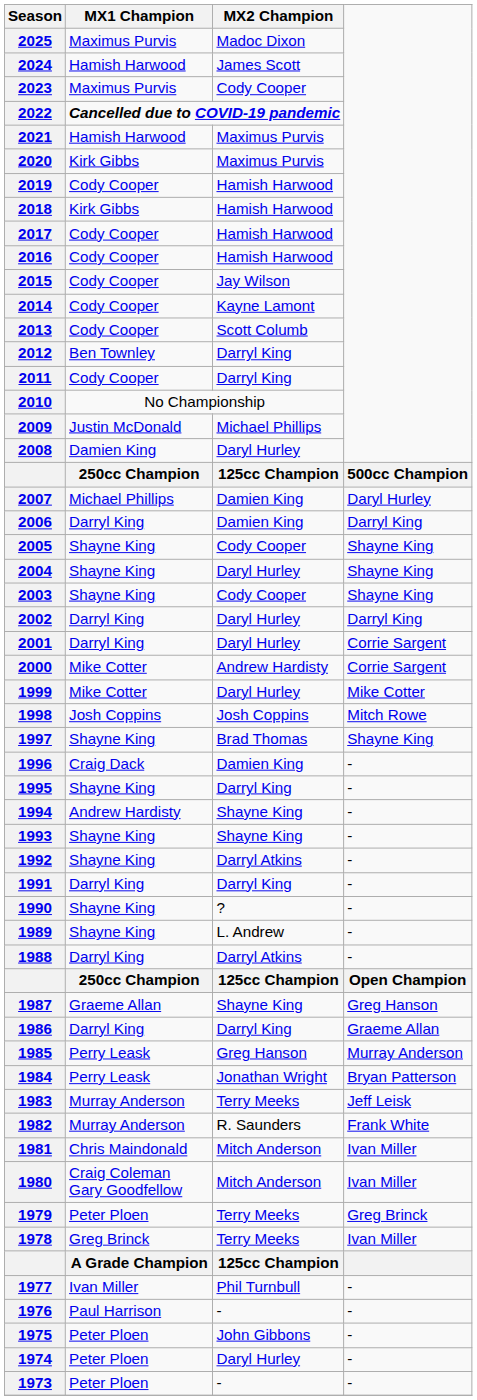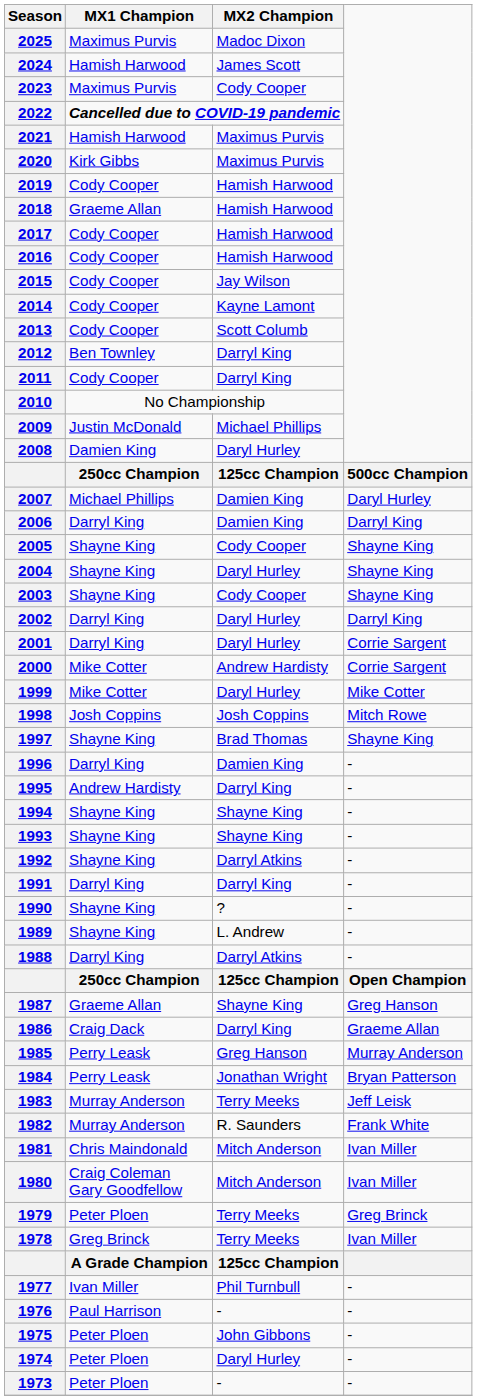 <table class="wikitable">
 <tr>
 <th>Season</th>
 <th>MX1 Champion</th>
 <th>MX2 Champion</th>
 </tr>
 <tr>
 <th><a href='#'>2025</a></th>
 <td> <a href='#'>Maximus Purvis</a></td>
 <td> <a href='#'>Madoc Dixon</a></td>
 </tr>
 <tr>
 <th><a href='#'>2024</a></th>
 <td> <a href='#'>Hamish Harwood</a></td>
 <td> <a href='#'>James Scott</a></td>
 </tr>
 <tr>
 <th><a href='#'>2023</a></th>
 <td> <a href='#'>Maximus Purvis</a></td>
 <td> <a href='#'>Cody Cooper</a></td>
 </tr>
 <tr>
 <th><a href='#'>2022</a></th>
 <td colspan=2 align=center><strong><em>Cancelled<strong> due to <a href='#'>COVID-19 pandemic</a><em></td>
 </tr>
 <tr>
 <th><a href='#'>2021</a></th>
 <td> <a href='#'>Hamish Harwood</a></td>
 <td> <a href='#'>Maximus Purvis</a></td>
 </tr>
 <tr>
 <th><a href='#'>2020</a></th>
 <td> <a href='#'>Kirk Gibbs</a></td>
 <td> <a href='#'>Maximus Purvis</a></td>
 </tr>
 <tr>
 <th><a href='#'>2019</a></th>
 <td> <a href='#'>Cody Cooper</a></td>
 <td> <a href='#'>Hamish Harwood</a></td>
 </tr>
 <tr>
 <th><a href='#'>2018</a></th>
-<td> <a href='#'>Kirk Gibbs</a></td>
+<td> <a href='#'>Graeme Allan</a></td>
 <td> <a href='#'>Hamish Harwood</a></td>
 </tr>
 <tr>
 <th><a href='#'>2017</a></th>
 <td> <a href='#'>Cody Cooper</a></td>
 <td> <a href='#'>Hamish Harwood</a></td>
 </tr>
 <tr>
 <th><a href='#'>2016</a></th>
 <td> <a href='#'>Cody Cooper</a></td>
 <td> <a href='#'>Hamish Harwood</a></td>
 </tr>
 <tr>
 <th><a href='#'>2015</a></th>
 <td> <a href='#'>Cody Cooper</a></td>
 <td> <a href='#'>Jay Wilson</a></td>
 </tr>
 <tr>
 <th><a href='#'>2014</a></th>
 <td> <a href='#'>Cody Cooper</a></td>
 <td> <a href='#'>Kayne Lamont</a></td>
 </tr>
 <tr>
 <th><a href='#'>2013</a></th>
 <td> <a href='#'>Cody Cooper</a></td>
 <td> <a href='#'>Scott Columb</a></td>
 </tr>
 <tr>
 <th><a href='#'>2012</a></th>
 <td> <a href='#'>Ben Townley</a></td>
 <td> <a href='#'>Darryl King</a></td>
 </tr>
 <tr>
 <th><a href='#'>2011</a></th>
 <td> <a href='#'>Cody Cooper</a></td>
 <td> <a href='#'>Darryl King</a></td>
 </tr>
 <tr>
 <th><a href='#'>2010</a></th>
 <td colspan=2 align=center></em></strong>No Championship</strong></td>
 </tr>
 <tr>
 <th><a href='#'>2009</a></th>
 <td> <a href='#'>Justin McDonald</a></td>
 <td> <a href='#'>Michael Phillips</a></td>
 </tr>
 <tr>
 <th><a href='#'>2008</a></th>
 <td> <a href='#'>Damien King</a></td>
 <td> <a href='#'>Daryl Hurley</a></td>
 </tr>
 <tr>
 <th></th>
 <th>250cc Champion</th>
 <th>125cc Champion</th>
 <th>500cc Champion</th>
 </tr>
 <tr>
 <th><a href='#'>2007</a></th>
 <td> <a href='#'>Michael Phillips</a></td>
 <td> <a href='#'>Damien King</a></td>
 <td> <a href='#'>Daryl Hurley</a></td>
 </tr>
 <tr>
 <th><a href='#'>2006</a></th>
 <td> <a href='#'>Darryl King</a></td>
 <td> <a href='#'>Damien King</a></td>
 <td> <a href='#'>Darryl King</a></td>
 </tr>
 <tr>
 <th><a href='#'>2005</a></th>
 <td> <a href='#'>Shayne King</a></td>
 <td> <a href='#'>Cody Cooper</a></td>
 <td> <a href='#'>Shayne King</a></td>
 </tr>
 <tr>
 <th><a href='#'>2004</a></th>
 <td> <a href='#'>Shayne King</a></td>
 <td> <a href='#'>Daryl Hurley</a></td>
 <td> <a href='#'>Shayne King</a></td>
 </tr>
 <tr>
 <th><a href='#'>2003</a></th>
 <td> <a href='#'>Shayne King</a></td>
 <td> <a href='#'>Cody Cooper</a></td>
 <td> <a href='#'>Shayne King</a></td>
 </tr>
 <tr>
 <th><a href='#'>2002</a></th>
 <td> <a href='#'>Darryl King</a></td>
 <td> <a href='#'>Daryl Hurley</a></td>
 <td> <a href='#'>Darryl King</a></td>
 </tr>
 <tr>
 <th><a href='#'>2001</a></th>
 <td> <a href='#'>Darryl King</a></td>
 <td> <a href='#'>Daryl Hurley</a></td>
 <td> <a href='#'>Corrie Sargent</a></td>
 </tr>
 <tr>
 <th><a href='#'>2000</a></th>
 <td> <a href='#'>Mike Cotter</a></td>
 <td> <a href='#'>Andrew Hardisty</a></td>
 <td> <a href='#'>Corrie Sargent</a></td>
 </tr>
 <tr>
 <th><a href='#'>1999</a></th>
 <td> <a href='#'>Mike Cotter</a></td>
 <td> <a href='#'>Daryl Hurley</a></td>
 <td> <a href='#'>Mike Cotter</a></td>
 </tr>
 <tr>
 <th><a href='#'>1998</a></th>
 <td> <a href='#'>Josh Coppins</a></td>
 <td> <a href='#'>Josh Coppins</a></td>
 <td> <a href='#'>Mitch Rowe</a></td>
 </tr>
 <tr>
 <th><a href='#'>1997</a></th>
 <td> <a href='#'>Shayne King</a></td>
 <td> <a href='#'>Brad Thomas</a></td>
 <td> <a href='#'>Shayne King</a></td>
 </tr>
 <tr>
 <th><a href='#'>1996</a></th>
-<td> <a href='#'>Craig Dack</a></td>
+<td> <a href='#'>Darryl King</a></td>
 <td> <a href='#'>Damien King</a></td>
 <td>-</td>
 </tr>
 <tr>
 <th><a href='#'>1995</a></th>
-<td> <a href='#'>Shayne King</a></td>
+<td> <a href='#'>Andrew Hardisty</a></td>
 <td> <a href='#'>Darryl King</a></td>
 <td>-</td>
 </tr>
 <tr>
 <th><a href='#'>1994</a></th>
-<td> <a href='#'>Andrew Hardisty</a></td>
+<td> <a href='#'>Shayne King</a></td>
 <td> <a href='#'>Shayne King</a></td>
 <td>-</td>
 </tr>
 <tr>
 <th><a href='#'>1993</a></th>
 <td> <a href='#'>Shayne King</a></td>
 <td> <a href='#'>Shayne King</a></td>
 <td>-</td>
 </tr>
 <tr>
 <th><a href='#'>1992</a></th>
 <td> <a href='#'>Shayne King</a></td>
 <td> <a href='#'>Darryl Atkins</a></td>
 <td>-</td>
 </tr>
 <tr>
 <th><a href='#'>1991</a></th>
 <td> <a href='#'>Darryl King</a></td>
 <td> <a href='#'>Darryl King</a></td>
 <td>-</td>
 </tr>
 <tr>
 <th><a href='#'>1990</a></th>
 <td> <a href='#'>Shayne King</a></td>
 <td>?</td>
 <td>-</td>
 </tr>
 <tr>
 <th><a href='#'>1989</a></th>
 <td> <a href='#'>Shayne King</a></td>
 <td> L. Andrew</td>
 <td>-</td>
 </tr>
 <tr>
 <th><a href='#'>1988</a></th>
 <td> <a href='#'>Darryl King</a></td>
 <td> <a href='#'>Darryl Atkins</a></td>
 <td>-</td>
 </tr>
 <tr>
 <th></th>
 <th>250cc Champion</th>
 <th>125cc Champion</th>
 <th>Open Champion</th>
 </tr>
 <tr>
 <th><a href='#'>1987</a></th>
 <td> <a href='#'>Graeme Allan</a></td>
 <td> <a href='#'>Shayne King</a></td>
 <td> <a href='#'>Greg Hanson</a></td>
 </tr>
 <tr>
 <th><a href='#'>1986</a></th>
-<td> <a href='#'>Darryl King</a></td>
+<td> <a href='#'>Craig Dack</a></td>
 <td> <a href='#'>Darryl King</a></td>
 <td> <a href='#'>Graeme Allan</a></td>
 </tr>
 <tr>
 <th><a href='#'>1985</a></th>
 <td> <a href='#'>Perry Leask</a></td>
 <td> <a href='#'>Greg Hanson</a></td>
 <td> <a href='#'>Murray Anderson</a></td>
 </tr>
 <tr>
 <th><a href='#'>1984</a></th>
 <td> <a href='#'>Perry Leask</a></td>
 <td> <a href='#'>Jonathan Wright</a></td>
 <td> <a href='#'>Bryan Patterson</a></td>
 </tr>
 <tr>
 <th><a href='#'>1983</a></th>
 <td> <a href='#'>Murray Anderson</a></td>
 <td> <a href='#'>Terry Meeks</a></td>
 <td> <a href='#'>Jeff Leisk</a></td>
 </tr>
 <tr>
 <th><a href='#'>1982</a></th>
 <td> <a href='#'>Murray Anderson</a></td>
 <td> R. Saunders</td>
 <td> <a href='#'>Frank White</a></td>
 </tr>
 <tr>
 <th><a href='#'>1981</a></th>
 <td> <a href='#'>Chris Maindonald</a></td>
 <td> <a href='#'>Mitch Anderson</a></td>
 <td> <a href='#'>Ivan Miller</a></td>
 </tr>
 <tr>
 <th><a href='#'>1980</a></th>
 <td> <a href='#'>Craig Coleman</a><br> <a href='#'>Gary Goodfellow</a></td>
 <td> <a href='#'>Mitch Anderson</a></td>
 <td> <a href='#'>Ivan Miller</a></td>
 </tr>
 <tr>
 <th><a href='#'>1979</a></th>
 <td> <a href='#'>Peter Ploen</a></td>
 <td> <a href='#'>Terry Meeks</a></td>
 <td> <a href='#'>Greg Brinck</a></td>
 </tr>
 <tr>
 <th><a href='#'>1978</a></th>
 <td> <a href='#'>Greg Brinck</a></td>
 <td> <a href='#'>Terry Meeks</a></td>
 <td> <a href='#'>Ivan Miller</a></td>
 </tr>
 <tr>
 <th></th>
 <th>A Grade Champion</th>
 <th>125cc Champion</th>
 <th></th>
 </tr>
 <tr>
 <th><a href='#'>1977</a></th>
 <td> <a href='#'>Ivan Miller</a></td>
 <td> <a href='#'>Phil Turnbull</a></td>
 <td>-</td>
 </tr>
 <tr>
 <th><a href='#'>1976</a></th>
 <td> <a href='#'>Paul Harrison</a></td>
 <td>-</td>
 <td>-</td>
 </tr>
 <tr>
 <th><a href='#'>1975</a></th>
 <td> <a href='#'>Peter Ploen</a></td>
 <td> <a href='#'>John Gibbons</a></td>
 <td>-</td>
 </tr>
 <tr>
 <th><a href='#'>1974</a></th>
 <td> <a href='#'>Peter Ploen</a></td>
 <td> <a href='#'>Daryl Hurley</a></td>
 <td>-</td>
 </tr>
 <tr>
 <th><a href='#'>1973</a></th>
 <td> <a href='#'>Peter Ploen</a></td>
 <td>-</td>
 <td>-</td>
 </tr>
 <tr>
 </tr>
 </table>
